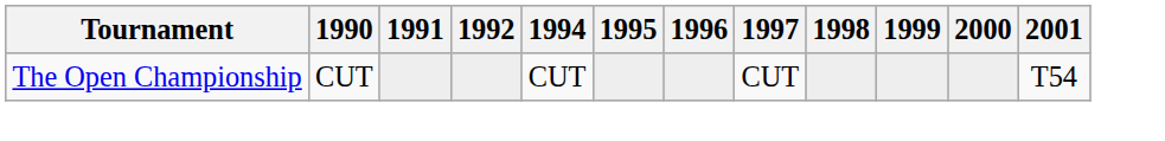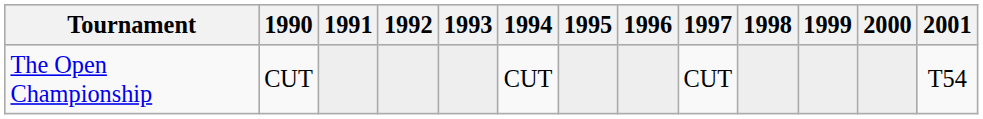 <table class="wikitable" style="font-size:95%;text-align:center;">
 <tr>
 <th>Tournament</th>
 <th>1990</th>
 <th>1991</th>
 <th>1992</th>
+<th>1993</th>
 <th>1994</th>
 <th>1995</th>
 <th>1996</th>
 <th>1997</th>
 <th>1998</th>
 <th>1999</th>
 <th>2000</th>
 <th>2001</th>
 </tr>
 <tr>
 <td align=left><a href='#'>The Open Championship</a></td>
 <td>CUT</td>
 <td style="background:#eeeeee;"></td>
 <td style="background:#eeeeee;"></td>
+<td style="background:#eeeeee;"></td>
 <td>CUT</td>
 <td style="background:#eeeeee;"></td>
 <td style="background:#eeeeee;"></td>
 <td>CUT</td>
 <td style="background:#eeeeee;"></td>
 <td style="background:#eeeeee;"></td>
 <td style="background:#eeeeee;"></td>
 <td>T54</td>
 </tr>
 </table>
